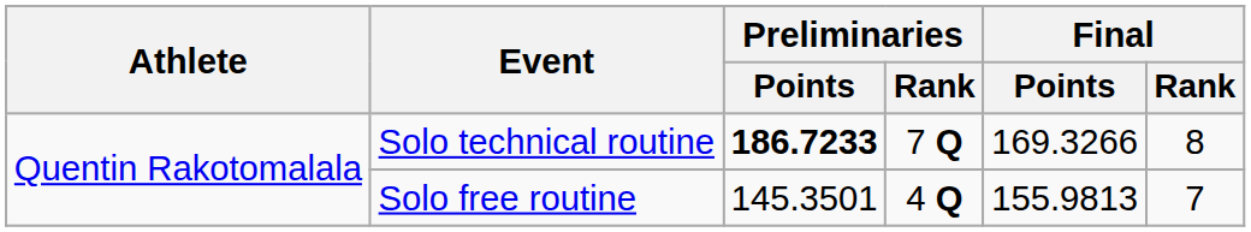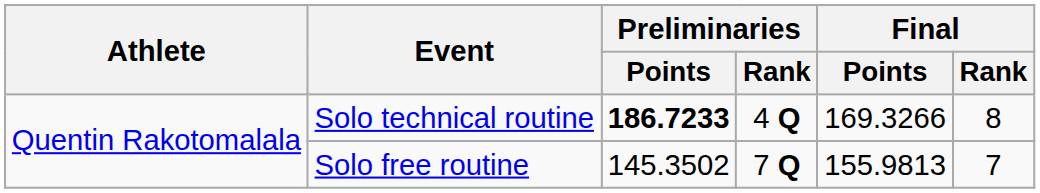 <table class="wikitable" style="text-align:center; font-size:90%;">
 <tr>
 <th rowspan="2">Athlete</th>
 <th rowspan="2">Event</th>
 <th colspan="2">Preliminaries</th>
 <th colspan="2">Final</th>
 </tr>
 <tr style="font-size:95%">
 <th>Points</th>
 <th>Rank</th>
 <th>Points</th>
 <th>Rank</th>
 </tr>
 <tr>
 <td align=left rowspan=2><a href='#'>Quentin Rakotomalala </a></td>
 <td align=left><a href='#'>Solo technical routine</a></td>
 <td><strong>186.7233</strong></td>
-<td>7 <strong>Q</strong></td>
+<td>4 <strong>Q</strong></td>
 <td>169.3266</td>
 <td>8</td>
 </tr>
 <tr>
 <td align=left><a href='#'>Solo free routine</a></td>
-<td>145.3501</td>
-<td>4 <strong>Q</strong></td>
+<td>145.3502</td>
+<td>7 <strong>Q</strong></td>
 <td>155.9813</td>
 <td>7</td>
 </tr>
 </table>
